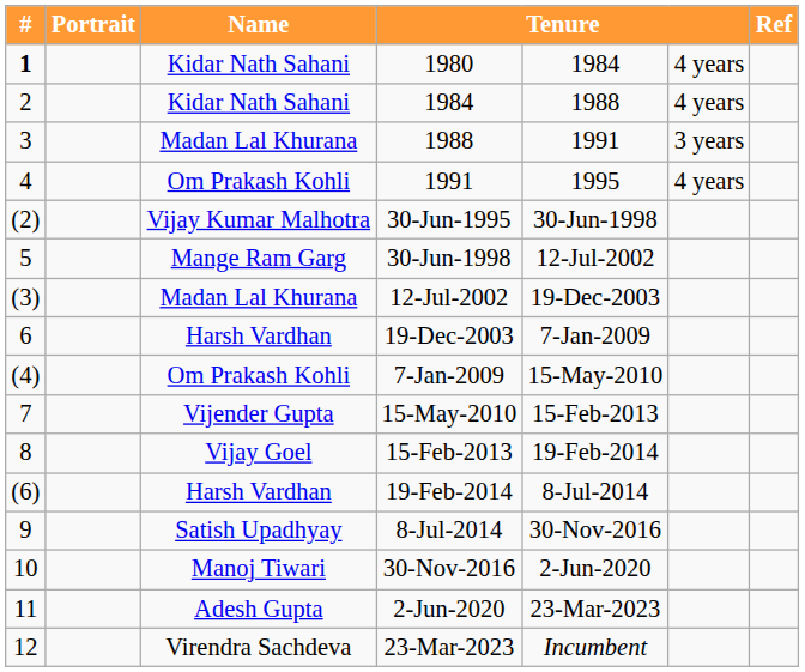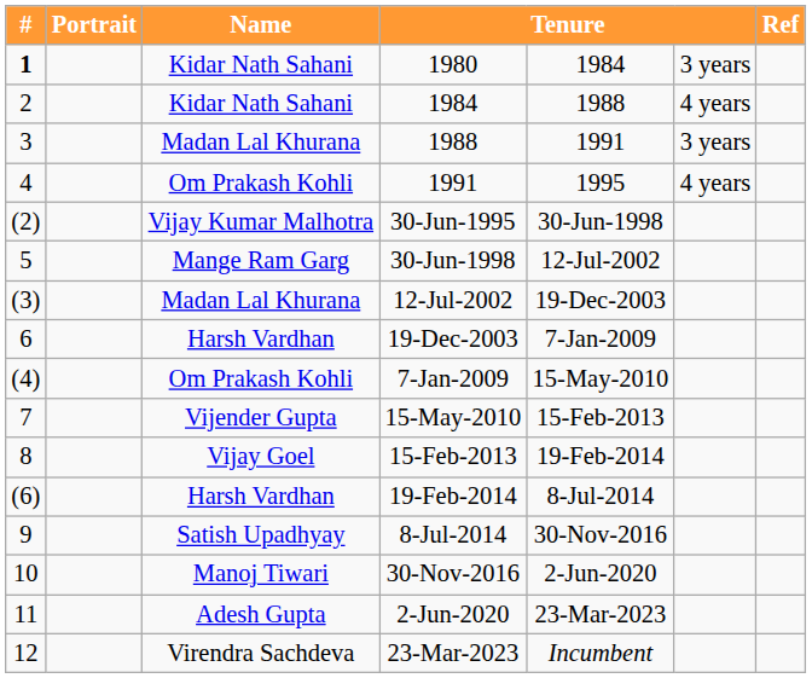 <table class="wikitable" style="text-align:center;">
 <tr>
 <th style="background-color:#FF9933; color:white">#</th>
 <th style="background-color:#FF9933; color:white">Portrait</th>
 <th style="background-color:#FF9933; color:white">Name</th>
 <th style="background-color:#FF9933; color:white" colspan="3">Tenure</th>
 <th style="background-color:#FF9933; color:white">Ref</th>
 </tr>
 <tr>
 <td><strong>1</strong></td>
 <td></td>
 <td><a href='#'>Kidar Nath Sahani</a></td>
 <td>1980</td>
 <td>1984</td>
-<td>4 years</td>
+<td>3 years</td>
 <td></td>
 </tr>
 <tr>
 <td>2</td>
 <td></td>
 <td><a href='#'>Kidar Nath Sahani</a></td>
 <td>1984</td>
 <td>1988</td>
 <td>4 years</td>
 <td></td>
 </tr>
 <tr>
 <td>3</td>
 <td></td>
 <td><a href='#'>Madan Lal Khurana</a></td>
 <td>1988</td>
 <td>1991</td>
 <td>3 years</td>
 <td></td>
 </tr>
 <tr>
 <td>4</td>
 <td></td>
 <td><a href='#'>Om Prakash Kohli</a></td>
 <td>1991</td>
 <td>1995</td>
 <td>4 years</td>
 <td></td>
 </tr>
 <tr>
 <td>(2)</td>
 <td></td>
 <td><a href='#'>Vijay Kumar Malhotra</a></td>
 <td>30-Jun-1995</td>
 <td>30-Jun-1998</td>
 <td></td>
 <td></td>
 </tr>
 <tr>
 <td>5</td>
 <td></td>
 <td><a href='#'>Mange Ram Garg</a></td>
 <td>30-Jun-1998</td>
 <td>12-Jul-2002</td>
 <td></td>
 <td></td>
 </tr>
 <tr>
 <td>(3)</td>
 <td></td>
 <td><a href='#'>Madan Lal Khurana</a></td>
 <td>12-Jul-2002</td>
 <td>19-Dec-2003</td>
 <td></td>
 <td></td>
 </tr>
 <tr>
 <td>6</td>
 <td></td>
 <td><a href='#'>Harsh Vardhan</a></td>
 <td>19-Dec-2003</td>
 <td>7-Jan-2009</td>
 <td></td>
 <td></td>
 </tr>
 <tr>
 <td>(4)</td>
 <td></td>
 <td><a href='#'>Om Prakash Kohli</a></td>
 <td>7-Jan-2009</td>
 <td>15-May-2010</td>
 <td></td>
 <td></td>
 </tr>
 <tr>
 <td>7</td>
 <td></td>
 <td><a href='#'>Vijender Gupta</a></td>
 <td>15-May-2010</td>
 <td>15-Feb-2013</td>
 <td></td>
 <td></td>
 </tr>
 <tr>
 <td>8</td>
 <td></td>
 <td><a href='#'>Vijay Goel</a></td>
 <td>15-Feb-2013</td>
 <td>19-Feb-2014</td>
 <td></td>
 <td></td>
 </tr>
 <tr>
 <td>(6)</td>
 <td></td>
 <td><a href='#'>Harsh Vardhan</a></td>
 <td>19-Feb-2014</td>
 <td>8-Jul-2014</td>
 <td></td>
 <td></td>
 </tr>
 <tr>
 <td>9</td>
 <td></td>
 <td><a href='#'>Satish Upadhyay</a></td>
 <td>8-Jul-2014</td>
 <td>30-Nov-2016</td>
 <td></td>
 <td></td>
 </tr>
 <tr>
 <td>10</td>
 <td></td>
 <td><a href='#'>Manoj Tiwari</a></td>
 <td>30-Nov-2016</td>
 <td>2-Jun-2020</td>
 <td></td>
 <td></td>
 </tr>
 <tr>
 <td>11</td>
 <td></td>
 <td><a href='#'>Adesh Gupta</a></td>
 <td>2-Jun-2020</td>
 <td>23-Mar-2023</td>
 <td></td>
 <td></td>
 </tr>
 <tr>
 <td>12</td>
 <td></td>
 <td>Virendra Sachdeva</td>
 <td>23-Mar-2023</td>
 <td><em>Incumbent</em></td>
 <td></td>
 <td></td>
 </tr>
 </table>
